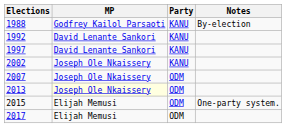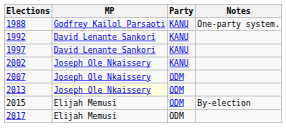 <table class="wikitable">
 <tr>
 <th>Elections</th>
 <th>MP </th>
 <th>Party</th>
 <th>Notes</th>
 </tr>
 <tr>
 <td><a href='#'>1988</a></td>
 <td><a href='#'>Godfrey Kailol Parsaoti</a></td>
 <td><a href='#'>KANU</a></td>
-<td>By-election</td>
+<td>One-party system.</td>
 </tr>
 <tr>
 <td><a href='#'>1992</a></td>
 <td><a href='#'>David Lenante Sankori</a></td>
 <td><a href='#'>KANU</a></td>
 <td></td>
 </tr>
 <tr>
 <td><a href='#'>1997</a></td>
 <td><a href='#'>David Lenante Sankori</a></td>
 <td><a href='#'>KANU</a></td>
 <td></td>
 </tr>
 <tr>
 <td><a href='#'>2002</a></td>
 <td><a href='#'>Joseph Ole Nkaissery</a></td>
 <td><a href='#'>KANU</a></td>
 <td></td>
 </tr>
 <tr>
 <td><a href='#'>2007</a></td>
 <td><a href='#'>Joseph Ole Nkaissery</a></td>
 <td><a href='#'>ODM</a></td>
 <td></td>
 </tr>
 <tr>
 <td><a href='#'>2013</a></td>
 <td style="background: lightyellow;"><a href='#'>Joseph Ole Nkaissery</a></td>
 <td><a href='#'>ODM</a></td>
 <td></td>
 </tr>
 <tr>
 <td>2015</td>
 <td>Elijah Memusi</td>
 <td><a href='#'>ODM</a></td>
-<td>One-party system.</td>
+<td>By-election</td>
 </tr>
 <tr>
 <td><a href='#'>2017</a></td>
 <td>Elijah Memusi</td>
 <td>ODM</td>
 <td></td>
 </tr>
 </table>
